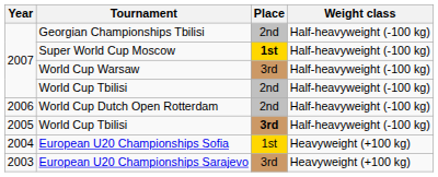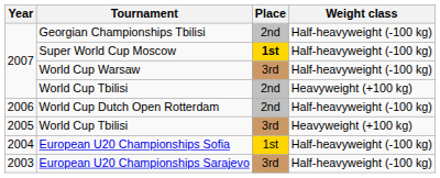 <table class=wikitable>
 <tr>
 <th>Year</th>
 <th>Tournament</th>
 <th>Place</th>
 <th>Weight class</th>
 </tr>
 <tr>
 <td rowspan=4>2007</td>
 <td>Georgian Championships Tbilisi</td>
 <td bgcolor="silver" align="center">2nd</td>
 <td>Half-heavyweight (-100 kg)</td>
 </tr>
 <tr>
 <td>Super World Cup Moscow</td>
 <td bgcolor="gold" align="center"><strong>1st</strong></td>
 <td>Half-heavyweight (-100 kg)</td>
 </tr>
 <tr>
 <td>World Cup Warsaw</td>
 <td bgcolor="cc9966" align="center">3rd</td>
 <td>Half-heavyweight (-100 kg)</td>
 </tr>
 <tr>
 <td>World Cup Tbilisi</td>
 <td bgcolor="silver" align="center">2nd</td>
-<td>Half-heavyweight (-100 kg)</td>
+<td>Heavyweight (+100 kg)</td>
 </tr>
 <tr>
 <td>2006</td>
 <td>World Cup Dutch Open Rotterdam</td>
 <td bgcolor="silver" align="center">2nd</td>
 <td>Half-heavyweight (-100 kg)</td>
 </tr>
 <tr>
 <td>2005</td>
 <td>World Cup Tbilisi</td>
-<td bgcolor="cc9966" align="center"><strong>3rd</strong></td>
-<td>Half-heavyweight (-100 kg)</td>
+<td bgcolor="cc9966" align="center">3rd</td>
+<td>Heavyweight (+100 kg)</td>
 </tr>
 <tr>
 <td>2004</td>
 <td><a href='#'>European U20 Championships Sofia</a></td>
 <td bgcolor="gold" align="center">1st</td>
-<td>Heavyweight (+100 kg)</td>
+<td>Half-heavyweight (-100 kg)</td>
 </tr>
 <tr>
 <td>2003</td>
 <td><a href='#'>European U20 Championships Sarajevo</a></td>
 <td bgcolor="cc9966" align="center">3rd</td>
-<td>Heavyweight (+100 kg)</td>
+<td>Half-heavyweight (-100 kg)</td>
 </tr>
 </table>
